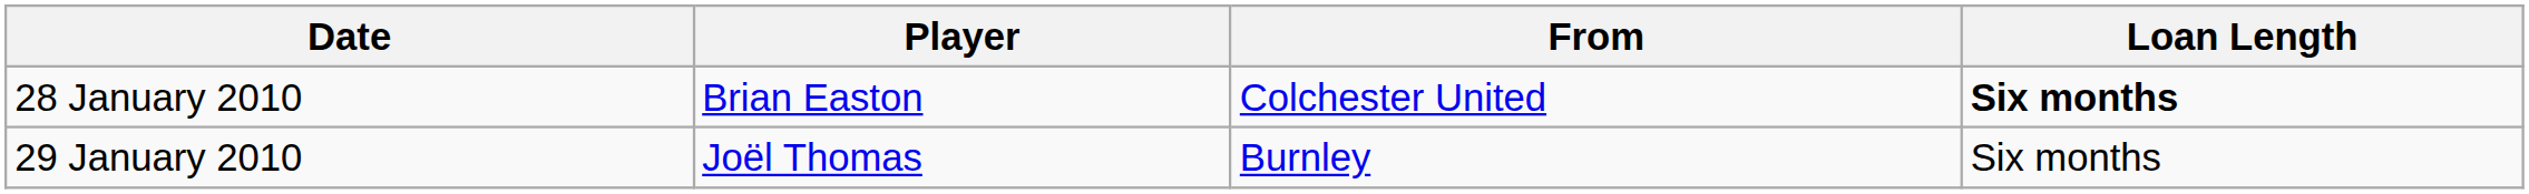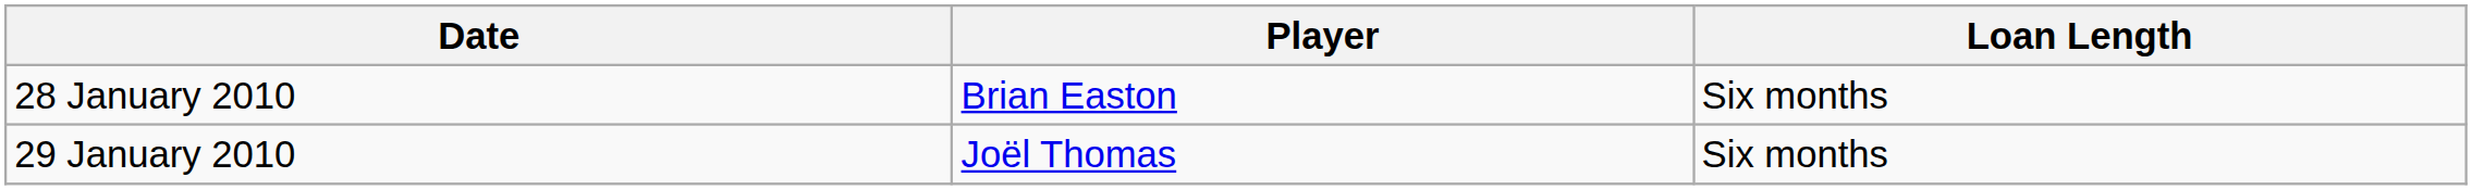 <table class="wikitable" style="font-size:95%; width:50%">
 <tr>
 <th>Date</th>
 <th>Player</th>
-<th>From</th>
 <th>Loan Length</th>
 </tr>
 <tr>
 <td>28 January 2010</td>
 <td> <a href='#'>Brian Easton</a></td>
-<td> <a href='#'>Colchester United</a></td>
-<td><strong>Six months</strong></td>
+<td>Six months</td>
 </tr>
 <tr>
 <td>29 January 2010</td>
 <td> <a href='#'>Joël Thomas</a></td>
-<td> <a href='#'>Burnley</a></td>
 <td>Six months</td>
 </tr>
 </table>
